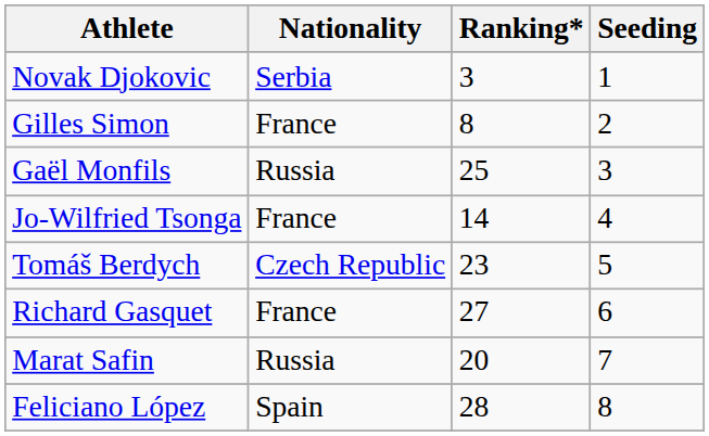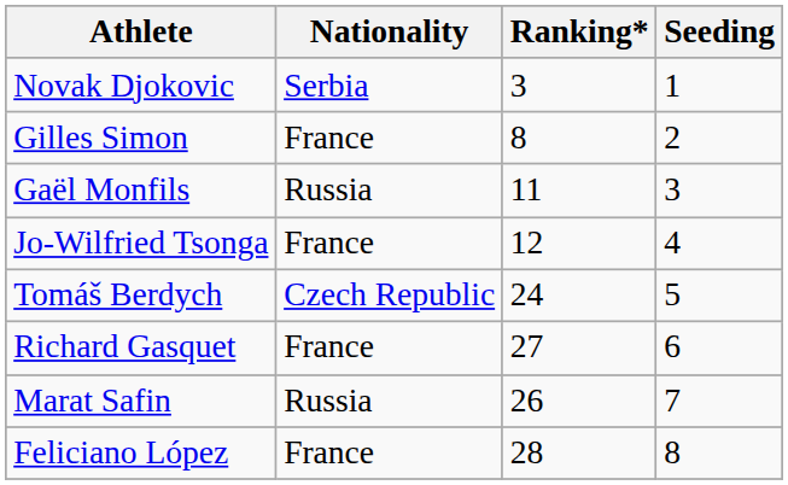 <table class="wikitable" border="1">
 <tr>
 <th>Athlete</th>
 <th>Nationality</th>
 <th>Ranking*</th>
 <th>Seeding</th>
 </tr>
 <tr>
 <td><a href='#'>Novak Djokovic</a></td>
 <td> <a href='#'>Serbia</a></td>
 <td>3</td>
 <td>1</td>
 </tr>
 <tr>
 <td><a href='#'>Gilles Simon</a></td>
 <td> France</td>
 <td>8</td>
 <td>2</td>
 </tr>
 <tr>
 <td><a href='#'>Gaël Monfils</a></td>
 <td> Russia</td>
-<td>25</td>
+<td>11</td>
 <td>3</td>
 </tr>
 <tr>
 <td><a href='#'>Jo-Wilfried Tsonga</a></td>
 <td> France</td>
-<td>14</td>
+<td>12</td>
 <td>4</td>
 </tr>
 <tr>
 <td><a href='#'>Tomáš Berdych</a></td>
 <td> <a href='#'>Czech Republic</a></td>
-<td>23</td>
+<td>24</td>
 <td>5</td>
 </tr>
 <tr>
 <td><a href='#'>Richard Gasquet</a></td>
 <td> France</td>
 <td>27</td>
 <td>6</td>
 </tr>
 <tr>
 <td><a href='#'>Marat Safin</a></td>
 <td> Russia</td>
-<td>20</td>
+<td>26</td>
 <td>7</td>
 </tr>
 <tr>
 <td><a href='#'>Feliciano López</a></td>
-<td> Spain</td>
+<td> France</td>
 <td>28</td>
 <td>8</td>
 </tr>
 </table>
